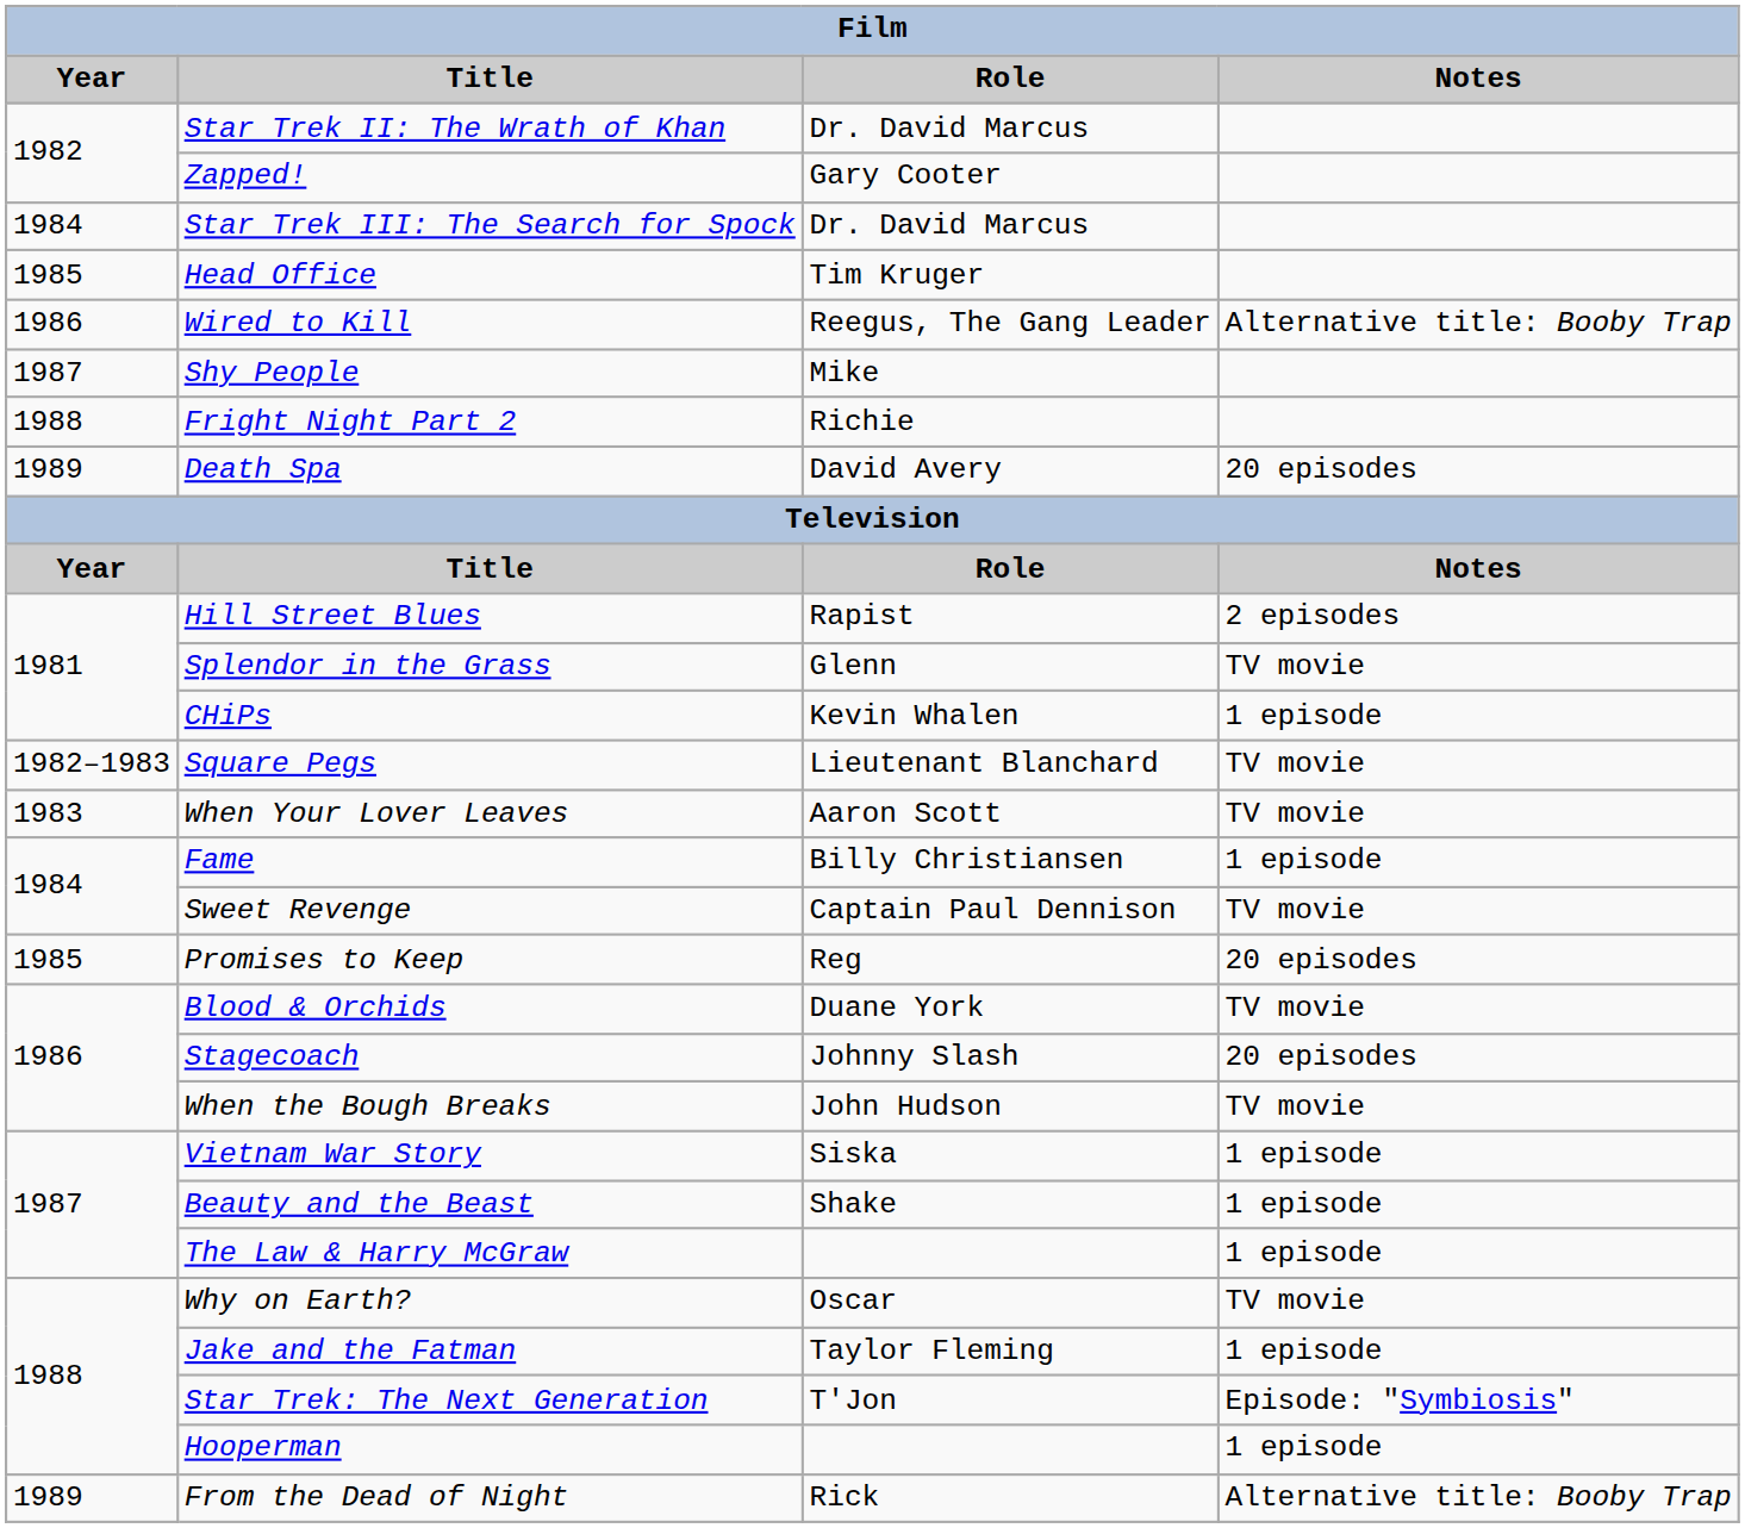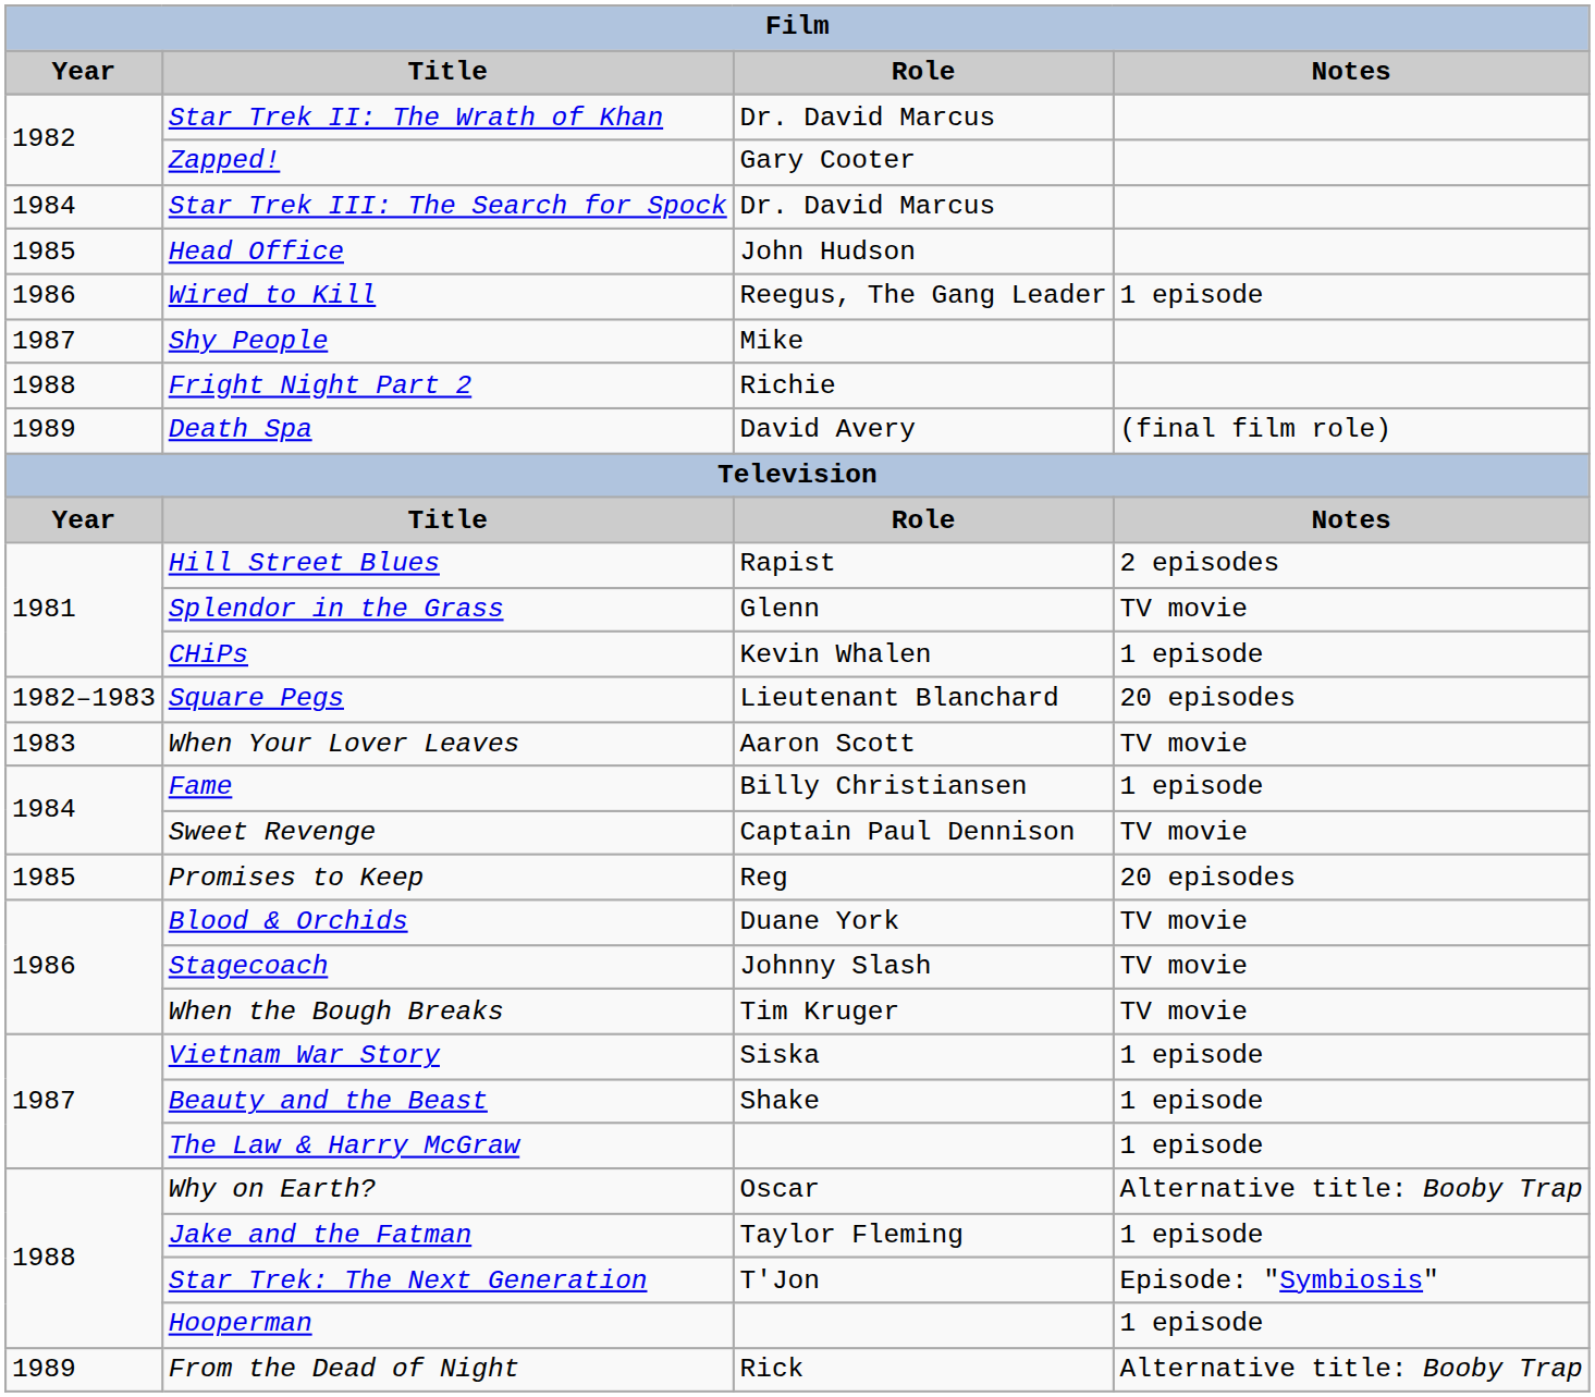 <table class="wikitable" style="font-size:90%;">
 <tr>
 <th colspan=4 style="background:#B0C4DE;">Film</th>
 </tr>
 <tr align="center">
 <th style="background: #CCCCCC;">Year</th>
 <th style="background: #CCCCCC;">Title</th>
 <th style="background: #CCCCCC;">Role</th>
 <th style="background: #CCCCCC;">Notes</th>
 </tr>
 <tr>
 <td rowspan=2>1982</td>
 <td><em><a href='#'>Star Trek II: The Wrath of Khan</a></em></td>
 <td>Dr. David Marcus</td>
 <td></td>
 </tr>
 <tr>
 <td><em><a href='#'>Zapped!</a></em></td>
 <td>Gary Cooter</td>
 <td></td>
 </tr>
 <tr>
 <td>1984</td>
 <td><em><a href='#'>Star Trek III: The Search for Spock</a></em></td>
 <td>Dr. David Marcus</td>
 <td></td>
 </tr>
 <tr>
 <td>1985</td>
 <td><em><a href='#'>Head Office</a></em></td>
-<td>Tim Kruger</td>
+<td>John Hudson</td>
 <td></td>
 </tr>
 <tr>
 <td>1986</td>
 <td><em><a href='#'>Wired to Kill</a></em></td>
 <td>Reegus, The Gang Leader</td>
-<td>Alternative title: <em>Booby Trap</em></td>
+<td>1 episode</td>
 </tr>
 <tr>
 <td>1987</td>
 <td><em><a href='#'>Shy People</a></em></td>
 <td>Mike</td>
 <td></td>
 </tr>
 <tr>
 <td>1988</td>
 <td><em><a href='#'>Fright Night Part 2</a></em></td>
 <td>Richie</td>
 <td></td>
 </tr>
 <tr>
 <td>1989</td>
 <td><em><a href='#'>Death Spa</a></em></td>
 <td>David Avery</td>
-<td>20 episodes</td>
+<td>(final film role)</td>
 </tr>
 <tr align="center">
 <th colspan=4 style="background:#B0C4DE;">Television</th>
 </tr>
 <tr align="center">
 <th style="background: #CCCCCC;">Year</th>
 <th style="background: #CCCCCC;">Title</th>
 <th style="background: #CCCCCC;">Role</th>
 <th style="background: #CCCCCC;">Notes</th>
 </tr>
 <tr>
 <td rowspan=3>1981</td>
 <td><em><a href='#'>Hill Street Blues</a></em></td>
 <td>Rapist</td>
 <td>2 episodes</td>
 </tr>
 <tr>
 <td><em><a href='#'>Splendor in the Grass</a></em></td>
 <td>Glenn</td>
 <td>TV movie</td>
 </tr>
 <tr>
 <td><em><a href='#'>CHiPs</a></em></td>
 <td>Kevin Whalen</td>
 <td>1 episode</td>
 </tr>
 <tr>
 <td>1982–1983</td>
 <td><em><a href='#'>Square Pegs</a></em></td>
 <td>Lieutenant Blanchard</td>
-<td>TV movie</td>
+<td>20 episodes</td>
 </tr>
 <tr>
 <td>1983</td>
 <td><em>When Your Lover Leaves</em></td>
 <td>Aaron Scott</td>
 <td>TV movie</td>
 </tr>
 <tr>
 <td rowspan=2>1984</td>
 <td><em><a href='#'>Fame</a></em></td>
 <td>Billy Christiansen</td>
 <td>1 episode</td>
 </tr>
 <tr>
 <td><em>Sweet Revenge</em></td>
 <td>Captain Paul Dennison</td>
 <td>TV movie</td>
 </tr>
 <tr>
 <td>1985</td>
 <td><em>Promises to Keep</em></td>
 <td>Reg</td>
 <td>20 episodes</td>
 </tr>
 <tr>
 <td rowspan=3>1986</td>
 <td><em><a href='#'>Blood & Orchids</a></em></td>
 <td>Duane York</td>
 <td>TV movie</td>
 </tr>
 <tr>
 <td><em><a href='#'>Stagecoach</a></em></td>
 <td>Johnny Slash</td>
-<td>20 episodes</td>
+<td>TV movie</td>
 </tr>
 <tr>
 <td><em>When the Bough Breaks</em></td>
-<td>John Hudson</td>
+<td>Tim Kruger</td>
 <td>TV movie</td>
 </tr>
 <tr>
 <td rowspan=3>1987</td>
 <td><em><a href='#'>Vietnam War Story</a></em></td>
 <td>Siska</td>
 <td>1 episode</td>
 </tr>
 <tr>
 <td><em><a href='#'>Beauty and the Beast</a></em></td>
 <td>Shake</td>
 <td>1 episode</td>
 </tr>
 <tr>
 <td><em><a href='#'>The Law & Harry McGraw</a></em></td>
 <td></td>
 <td>1 episode</td>
 </tr>
 <tr>
 <td rowspan=4>1988</td>
 <td><em>Why on Earth?</em></td>
 <td>Oscar</td>
-<td>TV movie</td>
+<td>Alternative title: <em>Booby Trap</em></td>
 </tr>
 <tr>
 <td><em><a href='#'>Jake and the Fatman</a></em></td>
 <td>Taylor Fleming</td>
 <td>1 episode</td>
 </tr>
 <tr>
 <td><em><a href='#'>Star Trek: The Next Generation</a></em></td>
 <td>T'Jon</td>
 <td>Episode: "<a href='#'>Symbiosis</a>"</td>
 </tr>
 <tr>
 <td><em><a href='#'>Hooperman</a></em></td>
 <td></td>
 <td>1 episode</td>
 </tr>
 <tr>
 <td>1989</td>
 <td><em>From the Dead of Night</em></td>
 <td>Rick</td>
 <td>Alternative title: <em>Booby Trap</em></td>
 </tr>
 </table>
